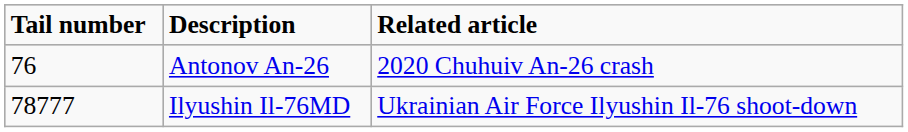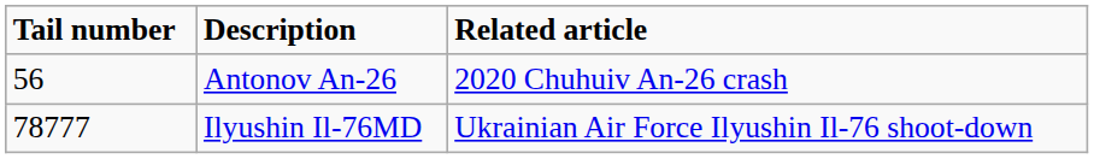 <table class="wikitable" width="90%">
 <tr>
 <td><strong>Tail number</strong></td>
 <td><strong>Description</strong></td>
 <td><strong>Related article</strong></td>
 </tr>
 <tr>
-<td>76</td>
+<td>56</td>
 <td><a href='#'>Antonov An-26</a></td>
 <td><a href='#'>2020 Chuhuiv An-26 crash</a></td>
 </tr>
 <tr>
 <td>78777</td>
 <td><a href='#'>Ilyushin Il-76MD</a></td>
 <td><a href='#'>Ukrainian Air Force Ilyushin Il-76 shoot-down</a></td>
 </tr>
 </table>
